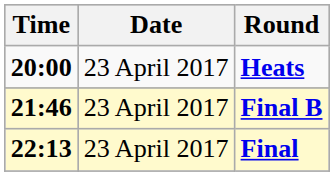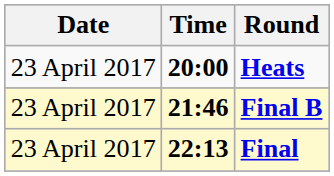 <table class="wikitable">
 <tr>
+<th>Date</th>
 <th>Time</th>
-<th>Date</th>
 <th>Round</th>
 </tr>
 <tr>
+<td>23 April 2017</td>
 <td><strong>20:00</strong></td>
-<td>23 April 2017</td>
 <td><strong><a href='#'>Heats</a></strong></td>
 </tr>
 <tr style=background:lemonchiffon>
+<td>23 April 2017</td>
 <td><strong>21:46</strong></td>
-<td>23 April 2017</td>
 <td><strong><a href='#'>Final B</a></strong></td>
 </tr>
 <tr style=background:lemonchiffon>
+<td>23 April 2017</td>
 <td><strong>22:13</strong></td>
-<td>23 April 2017</td>
 <td><strong><a href='#'>Final</a></strong></td>
 </tr>
 </table>
